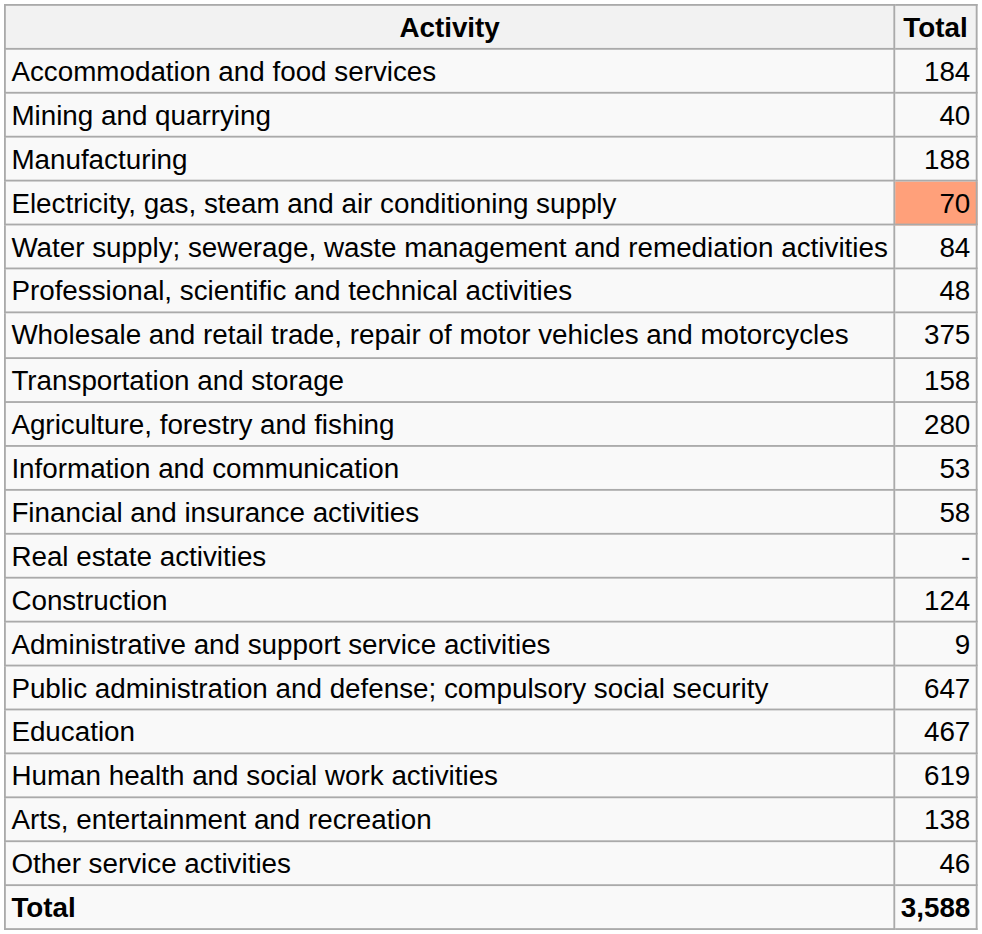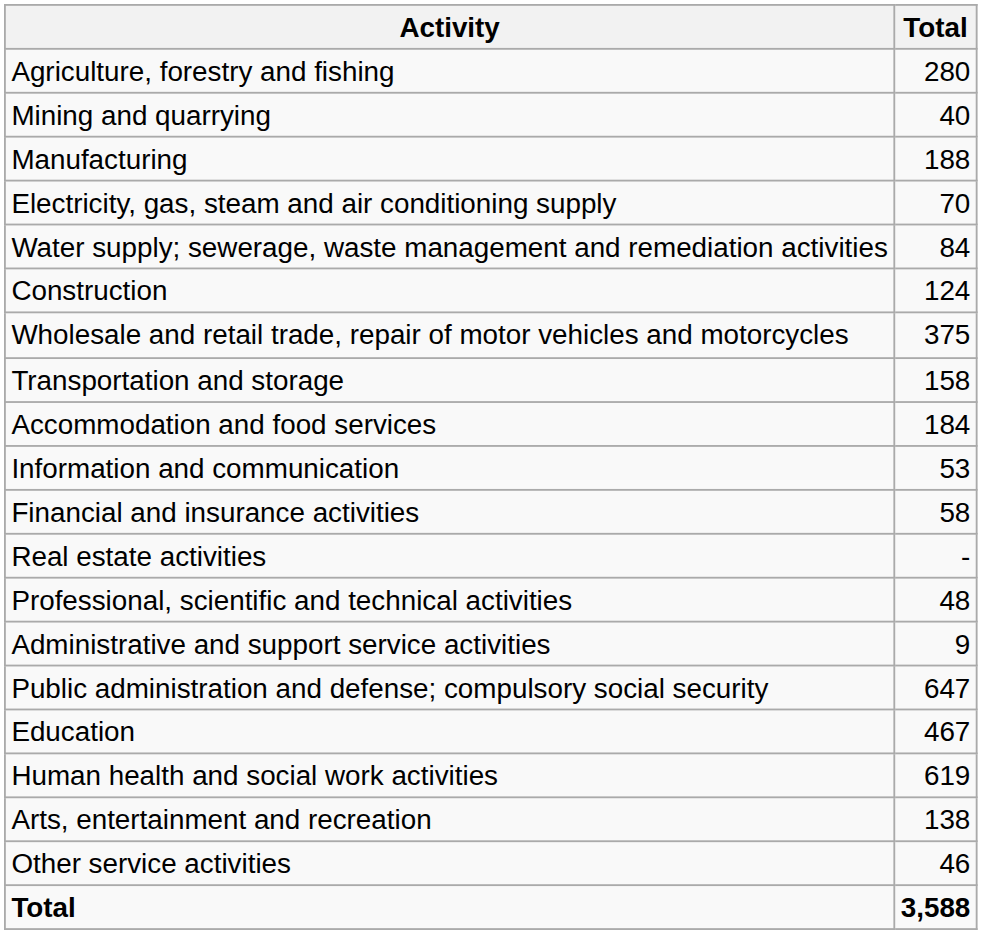 <table class="wikitable sortable" style="font-size:95%;">
 <tr>
 <th>Activity</th>
 <th>Total</th>
 </tr>
 <tr>
-<td>Accommodation and food services</td>
-<td align="right">184</td>
+<td>Agriculture, forestry and fishing</td>
+<td align="right">280</td>
 </tr>
 <tr>
 <td>Mining and quarrying</td>
 <td align="right">40</td>
 </tr>
 <tr>
 <td>Manufacturing</td>
 <td align="right">188</td>
 </tr>
 <tr>
 <td>Electricity, gas, steam and air conditioning supply</td>
-<td align="right" style="background: lightsalmon;">70</td>
+<td align="right">70</td>
 </tr>
 <tr>
 <td>Water supply; sewerage, waste management and remediation activities</td>
 <td align="right">84</td>
 </tr>
 <tr>
-<td>Professional, scientific and technical activities</td>
-<td align="right">48</td>
+<td>Construction</td>
+<td align="right">124</td>
 </tr>
 <tr>
 <td>Wholesale and retail trade, repair of motor vehicles and motorcycles</td>
 <td align="right">375</td>
 </tr>
 <tr>
 <td>Transportation and storage</td>
 <td align="right">158</td>
 </tr>
 <tr>
-<td>Agriculture, forestry and fishing</td>
-<td align="right">280</td>
+<td>Accommodation and food services</td>
+<td align="right">184</td>
 </tr>
 <tr>
 <td>Information and communication</td>
 <td align="right">53</td>
 </tr>
 <tr>
 <td>Financial and insurance activities</td>
 <td align="right">58</td>
 </tr>
 <tr>
 <td>Real estate activities</td>
 <td align="right">-</td>
 </tr>
 <tr>
-<td>Construction</td>
-<td align="right">124</td>
+<td>Professional, scientific and technical activities</td>
+<td align="right">48</td>
 </tr>
 <tr>
 <td>Administrative and support service activities</td>
 <td align="right">9</td>
 </tr>
 <tr>
 <td>Public administration and defense; compulsory social security</td>
 <td align="right">647</td>
 </tr>
 <tr>
 <td>Education</td>
 <td align="right">467</td>
 </tr>
 <tr>
 <td>Human health and social work activities</td>
 <td align="right">619</td>
 </tr>
 <tr>
 <td>Arts, entertainment and recreation</td>
 <td align="right">138</td>
 </tr>
 <tr>
 <td>Other service activities</td>
 <td align="right">46</td>
 </tr>
 <tr class="sortbottom">
 <td><strong>Total</strong></td>
 <td align="right"><strong>3,588</strong></td>
 </tr>
 </table>
